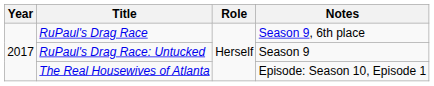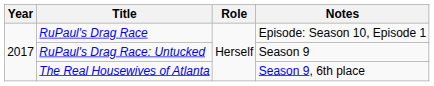 <table class="wikitable plainrowheaders" style="text-align:left;">
 <tr>
 <th>Year</th>
 <th>Title</th>
 <th>Role</th>
 <th>Notes</th>
 </tr>
 <tr>
 <td rowspan="3">2017</td>
 <td><em><a href='#'>RuPaul's Drag Race</a></em></td>
 <td rowspan="3">Herself</td>
-<td><a href='#'>Season 9</a>, 6th place</td>
+<td>Episode: Season 10, Episode 1</td>
 </tr>
 <tr>
 <td><em><a href='#'>RuPaul's Drag Race: Untucked</a></em></td>
 <td>Season 9</td>
 </tr>
 <tr>
 <td><em><a href='#'>The Real Housewives of Atlanta</a></em></td>
-<td>Episode: Season 10, Episode 1</td>
+<td><a href='#'>Season 9</a>, 6th place</td>
 </tr>
 </table>
